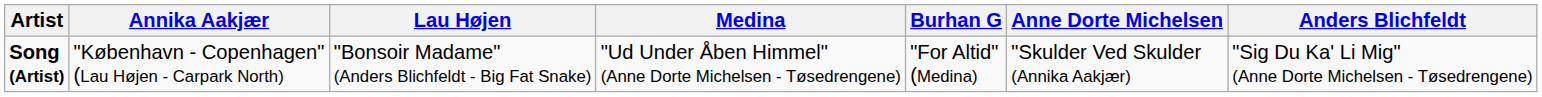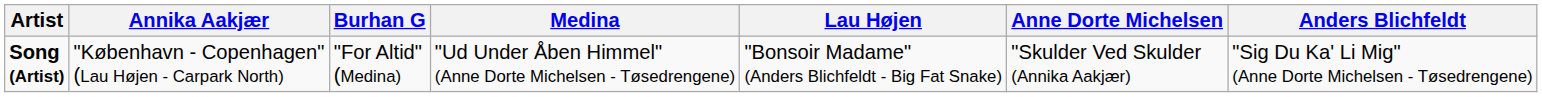 <table class="wikitable">
 <tr>
 <th>Artist</th>
 <th><a href='#'>Annika Aakjær</a></th>
+<th><a href='#'>Burhan G</a></th>
+<th><a href='#'>Medina</a></th>
 <th><a href='#'>Lau Højen</a></th>
-<th><a href='#'>Medina</a></th>
-<th><a href='#'>Burhan G</a></th>
 <th><a href='#'>Anne Dorte Michelsen</a></th>
 <th><a href='#'>Anders Blichfeldt</a></th>
 </tr>
 <tr>
 <td><strong>Song</strong><br><small><strong>(Artist)</strong></small></td>
 <td>"København - Copenhagen"<br>(<small>Lau Højen - Carpark North)</small></td>
+<td>"For Altid"<br>(<small>Medina)</small></td>
+<td>"Ud Under Åben Himmel"<br><small>(Anne Dorte Michelsen - Tøsedrengene)</small></td>
 <td>"Bonsoir Madame"<br><small>(Anders Blichfeldt - Big Fat Snake)</small></td>
-<td>"Ud Under Åben Himmel"<br><small>(Anne Dorte Michelsen - Tøsedrengene)</small></td>
-<td>"For Altid"<br>(<small>Medina)</small></td>
 <td>"Skulder Ved Skulder<br><small>(Annika Aakjær)</small></td>
 <td>"Sig Du Ka' Li Mig"<br><small>(Anne Dorte Michelsen - Tøsedrengene)</small></td>
 </tr>
 </table>
